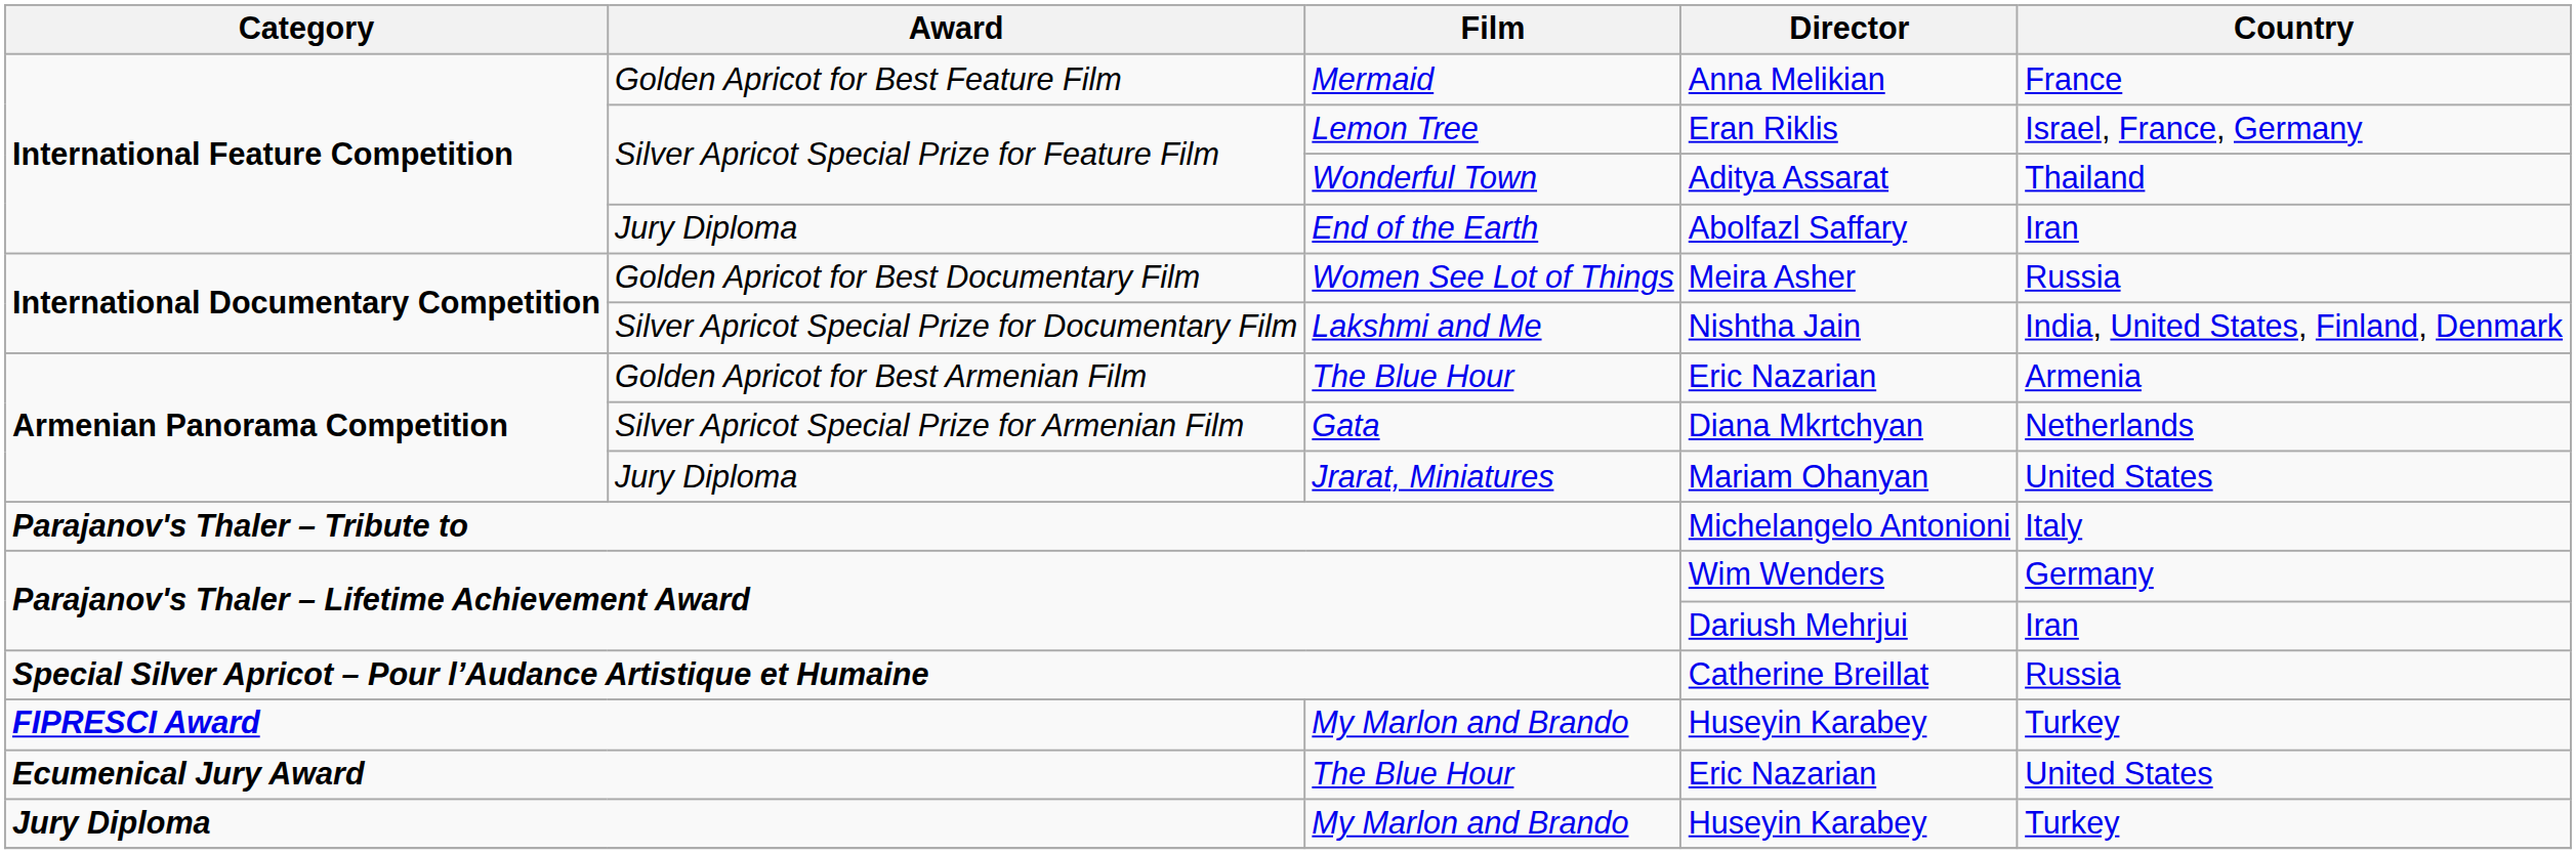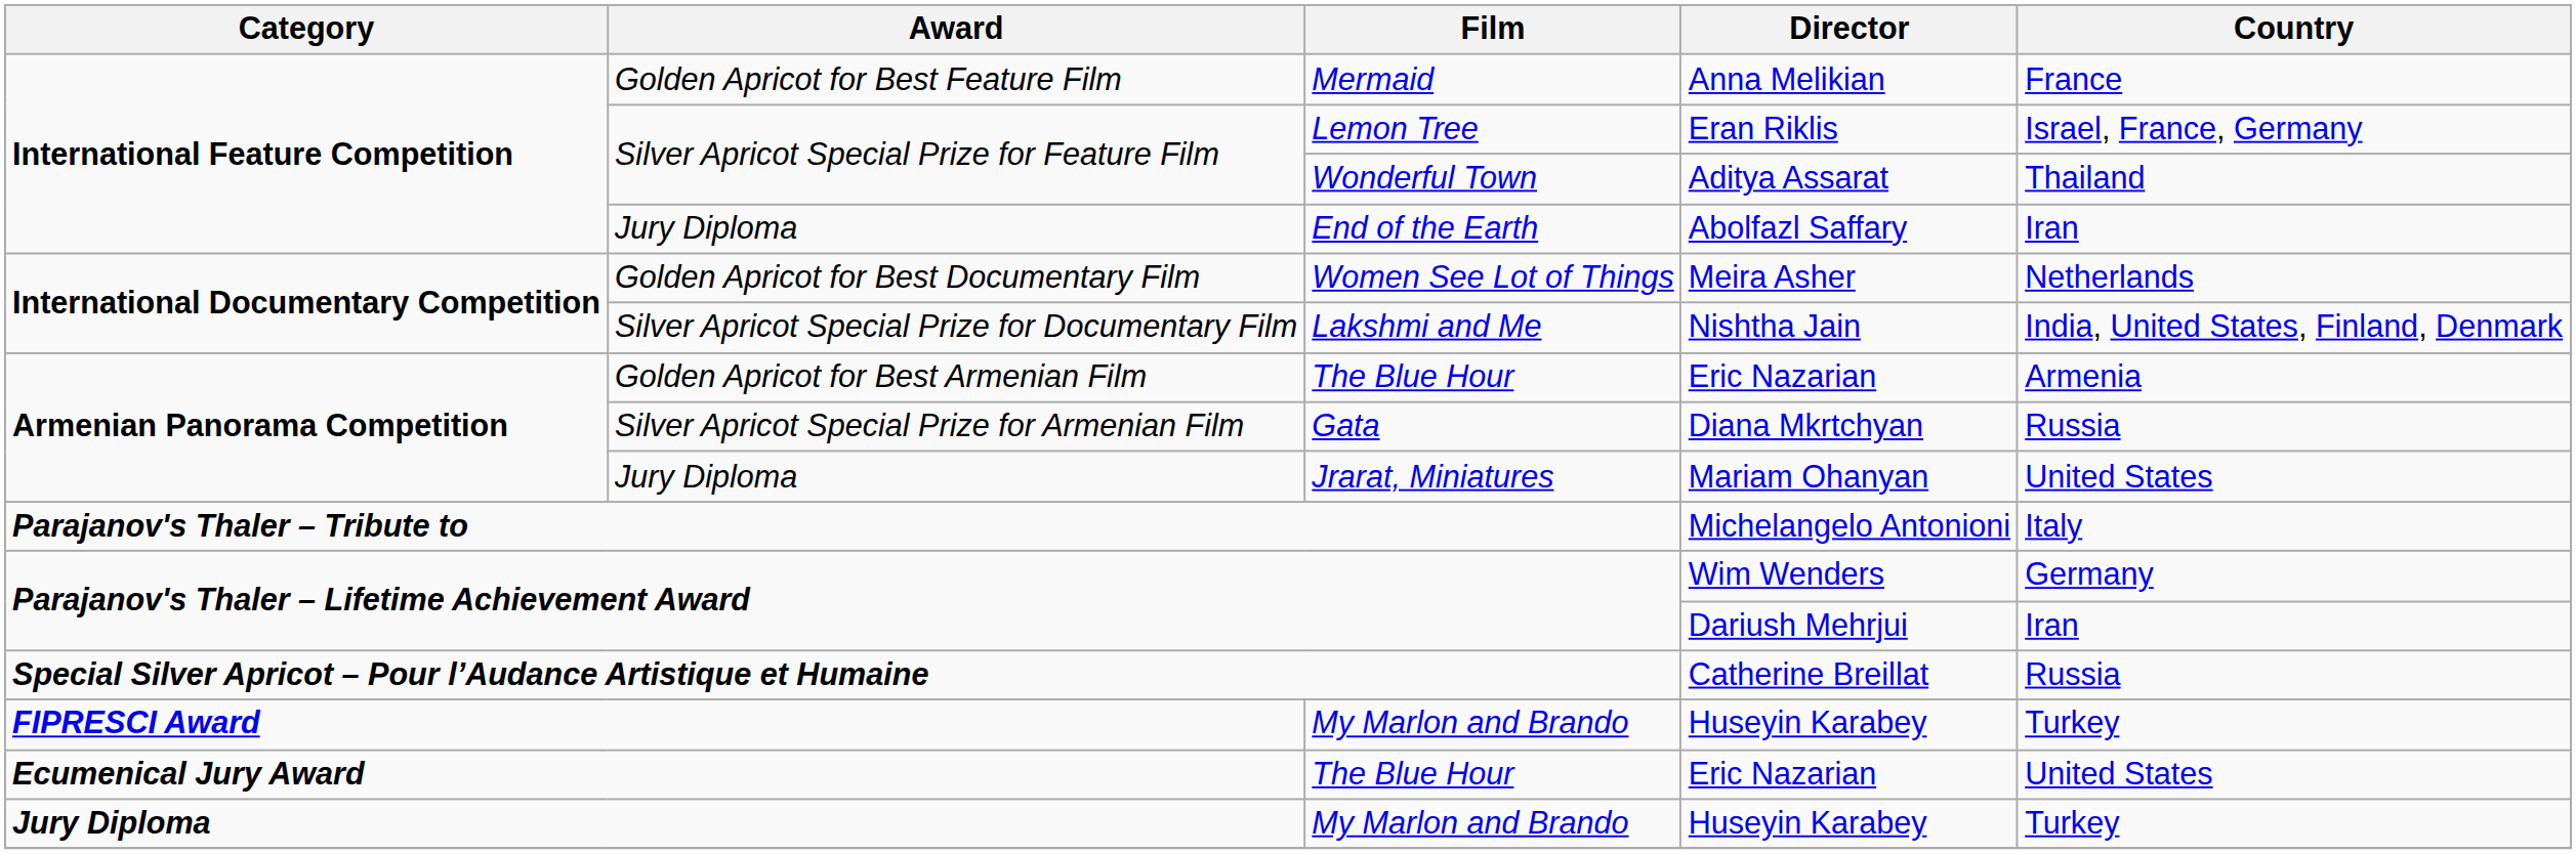 <table class="wikitable sortable">
 <tr>
 <th>Category</th>
 <th>Award</th>
 <th>Film</th>
 <th>Director</th>
 <th>Country</th>
 </tr>
 <tr>
 <td rowspan="4"><strong>International Feature Competition</strong></td>
 <td><em>Golden Apricot for Best Feature Film</em></td>
 <td><em><a href='#'>Mermaid</a></em></td>
 <td><a href='#'>Anna Melikian</a></td>
 <td> <a href='#'>France</a></td>
 </tr>
 <tr>
 <td rowspan="2"><em>Silver Apricot Special Prize for Feature Film</em></td>
 <td><em><a href='#'>Lemon Tree</a></em></td>
 <td><a href='#'>Eran Riklis</a></td>
 <td> <a href='#'>Israel</a>,  <a href='#'>France</a>,  <a href='#'>Germany</a></td>
 </tr>
 <tr>
 <td><em><a href='#'>Wonderful Town</a></em></td>
 <td><a href='#'>Aditya Assarat</a></td>
 <td> <a href='#'>Thailand</a></td>
 </tr>
 <tr>
 <td><em>Jury Diploma</em></td>
 <td><em><a href='#'>End of the Earth</a></em></td>
 <td><a href='#'>Abolfazl Saffary</a></td>
 <td> <a href='#'>Iran</a></td>
 </tr>
 <tr>
 <td rowspan="2"><strong>International Documentary Competition</strong></td>
 <td><em>Golden Apricot for Best Documentary Film</em></td>
 <td><em><a href='#'>Women See Lot of Things</a></em></td>
 <td><a href='#'>Meira Asher</a></td>
-<td> <a href='#'>Russia</a></td>
+<td> <a href='#'>Netherlands</a></td>
 </tr>
 <tr>
 <td><em>Silver Apricot Special Prize for Documentary Film</em></td>
 <td><em><a href='#'>Lakshmi and Me</a></em></td>
 <td><a href='#'>Nishtha Jain</a></td>
 <td> <a href='#'>India</a>,  <a href='#'>United States</a>,  <a href='#'>Finland</a>,  <a href='#'>Denmark</a></td>
 </tr>
 <tr>
 <td rowspan="3"><strong>Armenian Panorama Competition</strong></td>
 <td><em>Golden Apricot for Best Armenian Film</em></td>
 <td><em><a href='#'>The Blue Hour</a></em></td>
 <td><a href='#'>Eric Nazarian</a></td>
 <td> <a href='#'>Armenia</a></td>
 </tr>
 <tr>
 <td><em>Silver Apricot Special Prize for Armenian Film</em></td>
 <td><em><a href='#'>Gata</a></em></td>
 <td><a href='#'>Diana Mkrtchyan</a></td>
-<td> <a href='#'>Netherlands</a></td>
+<td> <a href='#'>Russia</a></td>
 </tr>
 <tr>
 <td><em>Jury Diploma</em></td>
 <td><em><a href='#'>Jrarat, Miniatures</a></em></td>
 <td><a href='#'>Mariam Ohanyan</a></td>
 <td> <a href='#'>United States</a></td>
 </tr>
 <tr>
 <td colspan="3"><strong><em>Parajanov's Thaler – Tribute to</em></strong></td>
 <td><a href='#'>Michelangelo Antonioni</a></td>
 <td> <a href='#'>Italy</a></td>
 </tr>
 <tr>
 <td rowspan="2" colspan="3"><strong><em>Parajanov's Thaler –  Lifetime Achievement Award</em></strong></td>
 <td><a href='#'>Wim Wenders</a></td>
 <td> <a href='#'>Germany</a></td>
 </tr>
 <tr>
 <td><a href='#'>Dariush Mehrjui</a></td>
 <td> <a href='#'>Iran</a></td>
 </tr>
 <tr>
 <td colspan="3"><strong><em>Special Silver Apricot – Pour l’Audance Artistique et Humaine</em></strong></td>
 <td><a href='#'>Catherine Breillat</a></td>
 <td> <a href='#'>Russia</a></td>
 </tr>
 <tr>
 <td colspan="2"><strong><em><a href='#'>FIPRESCI Award</a></em></strong></td>
 <td><em><a href='#'>My Marlon and Brando</a></em></td>
 <td><a href='#'>Huseyin Karabey</a></td>
 <td> <a href='#'>Turkey</a></td>
 </tr>
 <tr>
 <td colspan="2"><strong><em>Ecumenical Jury Award</em></strong></td>
 <td><em><a href='#'>The Blue Hour</a></em></td>
 <td><a href='#'>Eric Nazarian</a></td>
 <td> <a href='#'>United States</a></td>
 </tr>
 <tr>
 <td colspan="2"><strong><em>Jury Diploma</em></strong></td>
 <td><em><a href='#'>My Marlon and Brando</a></em></td>
 <td><a href='#'>Huseyin Karabey</a></td>
 <td> <a href='#'>Turkey</a></td>
 </tr>
 <tr>
 </tr>
 </table>
